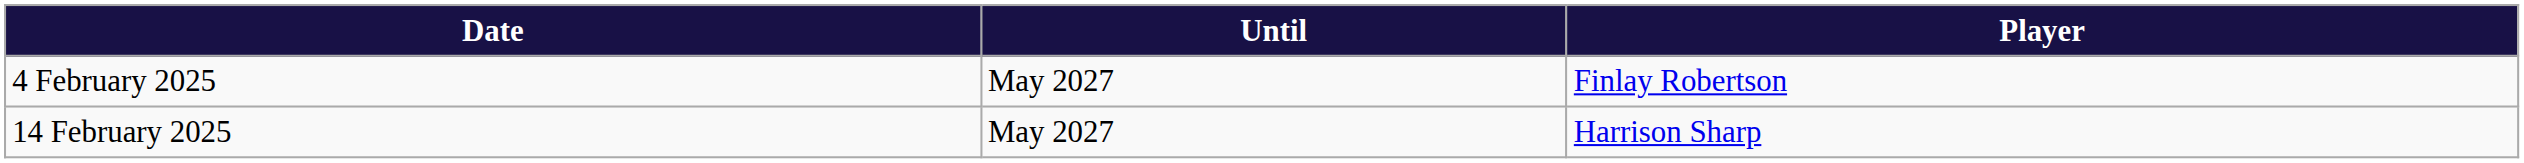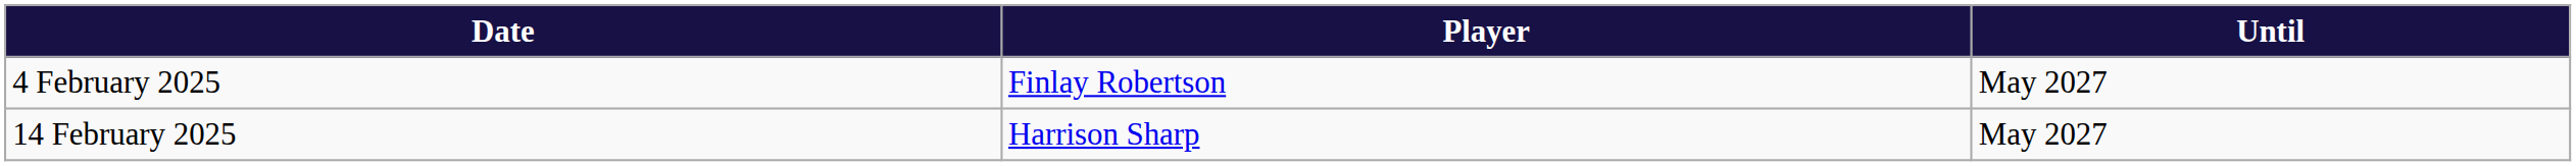 <table class="wikitable" style="text-align:left; font-size:95%;width:98%;">
 <tr>
 <th style="background:#181146; color:white;">Date</th>
+<th style="background:#181146; color:white;">Player</th>
 <th style="background:#181146; color:white;">Until</th>
-<th style="background:#181146; color:white;">Player</th>
 </tr>
 <tr>
 <td>4 February 2025</td>
+<td> <a href='#'>Finlay Robertson</a></td>
 <td>May 2027</td>
-<td> <a href='#'>Finlay Robertson</a></td>
 </tr>
 <tr>
 <td>14 February 2025</td>
+<td> <a href='#'>Harrison Sharp</a></td>
 <td>May 2027</td>
-<td> <a href='#'>Harrison Sharp</a></td>
 </tr>
 </table>
